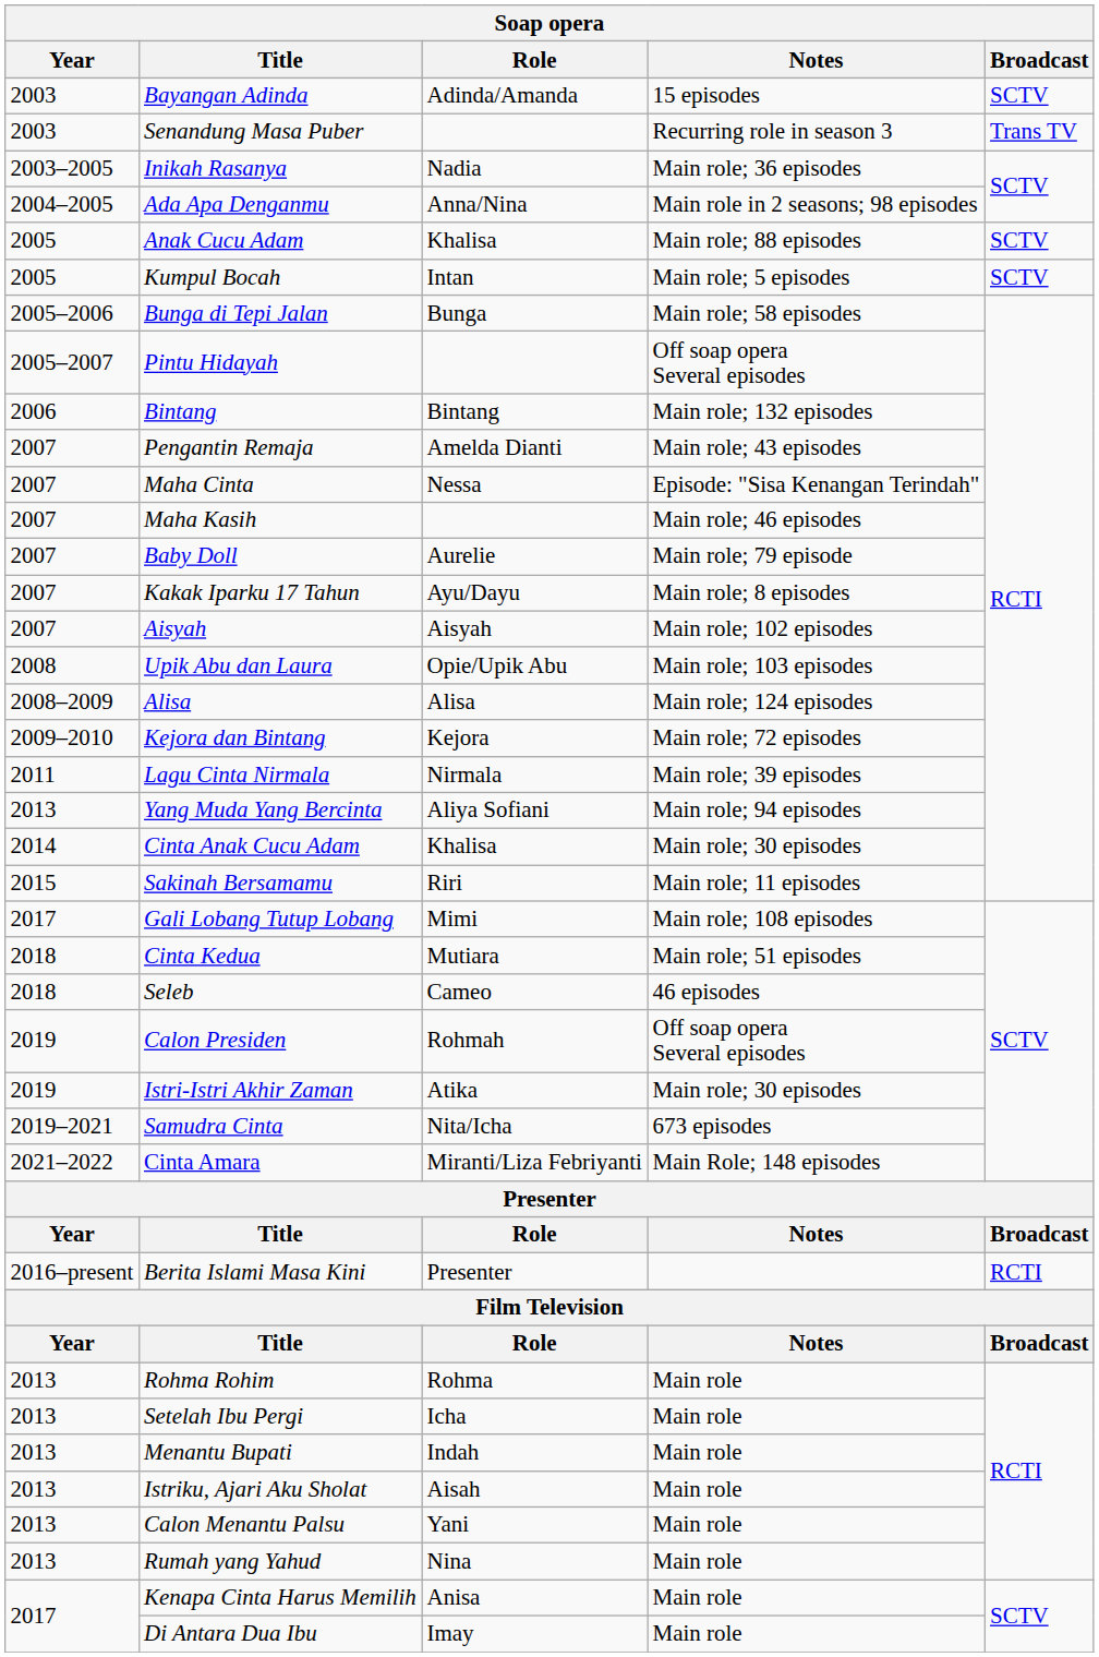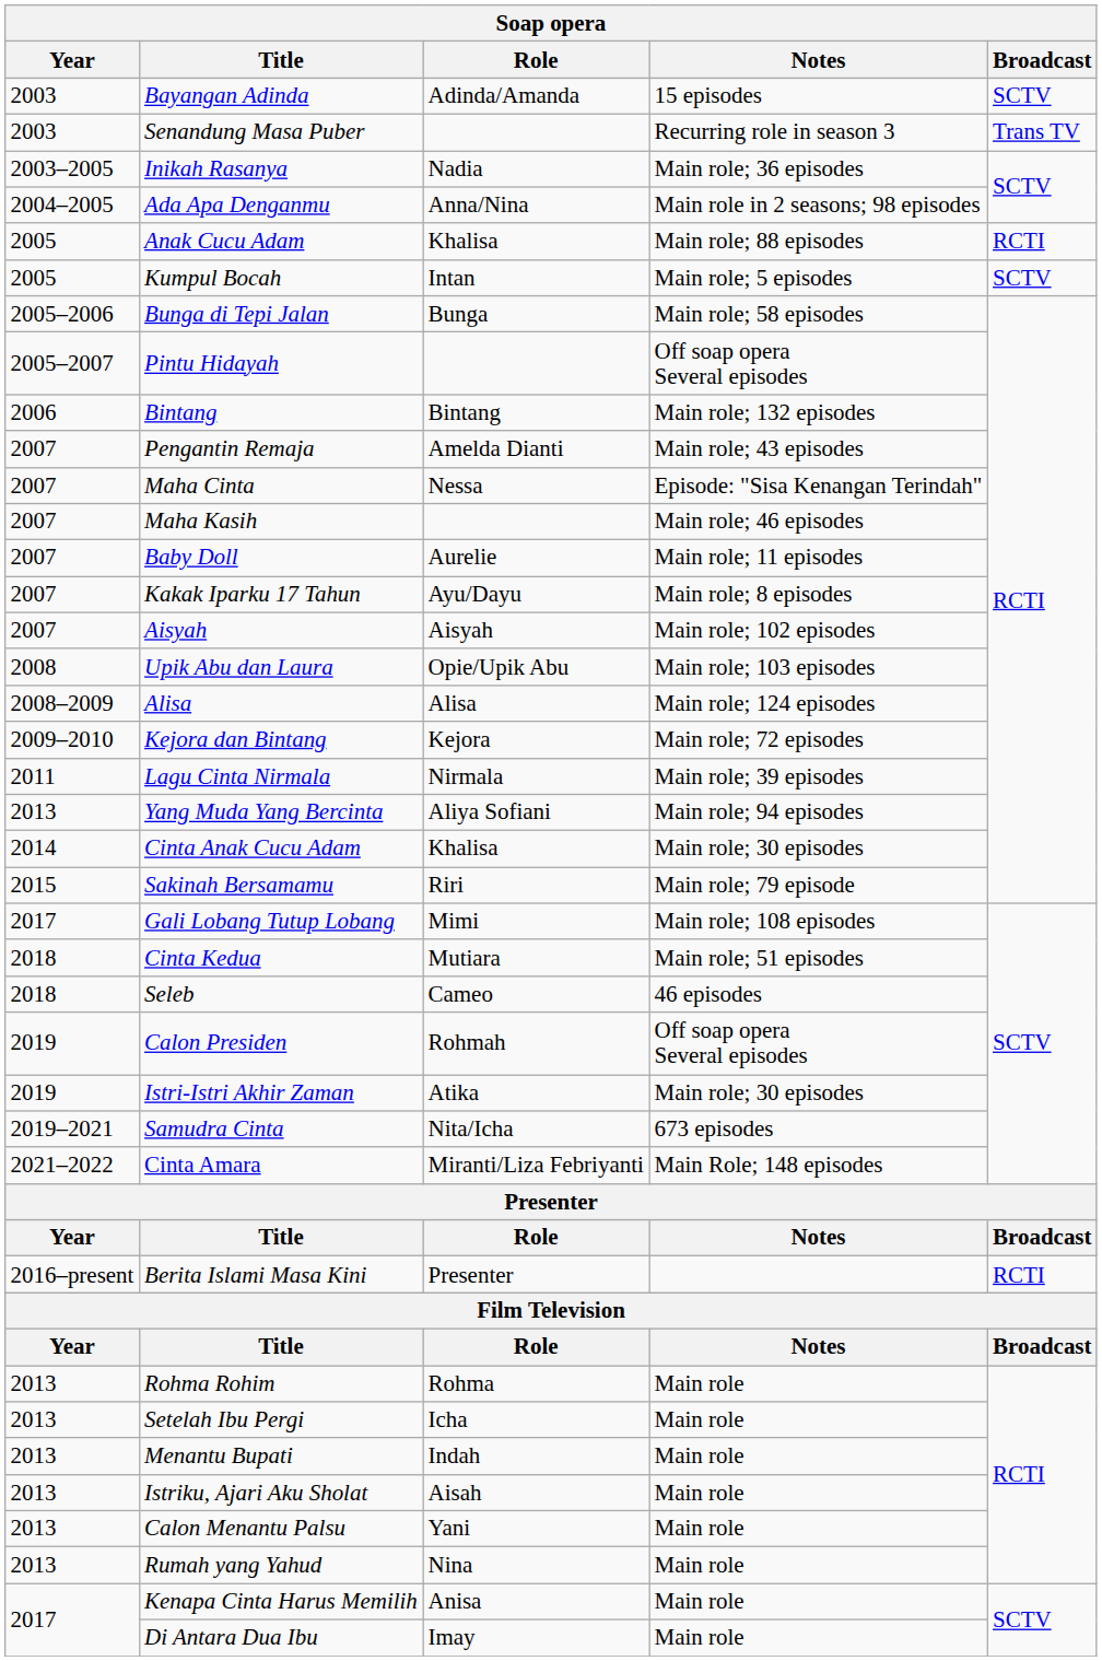 <table class="wikitable sortable">
 <tr>
 <th colspan="5">Soap opera</th>
 </tr>
 <tr bgcolor="#CCCCCC" align="center">
 <th>Year</th>
 <th>Title</th>
 <th>Role</th>
 <th>Notes</th>
 <th>Broadcast</th>
 </tr>
 <tr>
 <td>2003</td>
 <td><em><a href='#'>Bayangan Adinda</a></em></td>
 <td>Adinda/Amanda</td>
 <td>15 episodes</td>
 <td><a href='#'>SCTV</a></td>
 </tr>
 <tr>
 <td>2003</td>
 <td><em>Senandung Masa Puber</em></td>
 <td></td>
 <td>Recurring role in season 3</td>
 <td><a href='#'>Trans TV</a></td>
 </tr>
 <tr>
 <td>2003–2005</td>
 <td><em><a href='#'>Inikah Rasanya</a></em></td>
 <td>Nadia</td>
 <td>Main role; 36 episodes</td>
 <td rowspan="2"><a href='#'>SCTV</a></td>
 </tr>
 <tr>
 <td>2004–2005</td>
 <td><em><a href='#'>Ada Apa Denganmu</a></em></td>
 <td>Anna/Nina</td>
 <td>Main role in 2 seasons; 98 episodes</td>
 </tr>
 <tr>
 <td>2005</td>
 <td><em><a href='#'>Anak Cucu Adam</a></em></td>
 <td>Khalisa</td>
 <td>Main role; 88 episodes</td>
-<td><a href='#'>SCTV</a></td>
+<td><a href='#'>RCTI</a></td>
 </tr>
 <tr>
 <td>2005</td>
 <td><em>Kumpul Bocah</em></td>
 <td>Intan</td>
 <td>Main role; 5 episodes</td>
 <td><a href='#'>SCTV</a></td>
 </tr>
 <tr>
 <td>2005–2006</td>
 <td><em><a href='#'>Bunga di Tepi Jalan</a></em></td>
 <td>Bunga</td>
 <td>Main role; 58 episodes</td>
 <td rowspan="16"><a href='#'>RCTI</a></td>
 </tr>
 <tr>
 <td>2005–2007</td>
 <td><em><a href='#'>Pintu Hidayah</a></em></td>
 <td></td>
 <td>Off soap opera<br>Several episodes</td>
 </tr>
 <tr>
 <td>2006</td>
 <td><em><a href='#'>Bintang</a></em></td>
 <td>Bintang</td>
 <td>Main role; 132 episodes</td>
 </tr>
 <tr>
 <td>2007</td>
 <td><em>Pengantin Remaja</em></td>
 <td>Amelda Dianti</td>
 <td>Main role; 43 episodes</td>
 </tr>
 <tr>
 <td>2007</td>
 <td><em>Maha Cinta</em></td>
 <td>Nessa</td>
 <td>Episode: "Sisa Kenangan Terindah"</td>
 </tr>
 <tr>
 <td>2007</td>
 <td><em>Maha Kasih</em></td>
 <td></td>
 <td>Main role; 46 episodes</td>
 </tr>
 <tr>
 <td>2007</td>
 <td><em><a href='#'>Baby Doll</a></em></td>
 <td>Aurelie</td>
-<td>Main role; 79 episode</td>
+<td>Main role; 11 episodes</td>
 </tr>
 <tr>
 <td>2007</td>
 <td><em>Kakak Iparku 17 Tahun</em></td>
 <td>Ayu/Dayu</td>
 <td>Main role; 8 episodes</td>
 </tr>
 <tr>
 <td>2007</td>
 <td><em><a href='#'>Aisyah</a></em></td>
 <td>Aisyah</td>
 <td>Main role; 102 episodes</td>
 </tr>
 <tr>
 <td>2008</td>
 <td><em><a href='#'>Upik Abu dan Laura</a></em></td>
 <td>Opie/Upik Abu</td>
 <td>Main role; 103 episodes</td>
 </tr>
 <tr>
 <td>2008–2009</td>
 <td><em><a href='#'>Alisa</a></em></td>
 <td>Alisa</td>
 <td>Main role; 124 episodes</td>
 </tr>
 <tr>
 <td>2009–2010</td>
 <td><em><a href='#'>Kejora dan Bintang</a></em></td>
 <td>Kejora</td>
 <td>Main role; 72 episodes</td>
 </tr>
 <tr>
 <td>2011</td>
 <td><em><a href='#'>Lagu Cinta Nirmala</a></em></td>
 <td>Nirmala</td>
 <td>Main role; 39 episodes</td>
 </tr>
 <tr>
 <td>2013</td>
 <td><em><a href='#'>Yang Muda Yang Bercinta</a></em></td>
 <td>Aliya Sofiani</td>
 <td>Main role; 94 episodes</td>
 </tr>
 <tr>
 <td>2014</td>
 <td><em><a href='#'>Cinta Anak Cucu Adam</a></em></td>
 <td>Khalisa</td>
 <td>Main role; 30 episodes</td>
 </tr>
 <tr>
 <td>2015</td>
 <td><em><a href='#'>Sakinah Bersamamu</a></em></td>
 <td>Riri</td>
-<td>Main role; 11 episodes</td>
+<td>Main role; 79 episode</td>
 </tr>
 <tr>
 <td>2017</td>
 <td><em><a href='#'>Gali Lobang Tutup Lobang</a></em></td>
 <td>Mimi</td>
 <td>Main role; 108 episodes</td>
 <td rowspan="7"><a href='#'>SCTV</a></td>
 </tr>
 <tr>
 <td>2018</td>
 <td><em><a href='#'>Cinta Kedua</a></em></td>
 <td>Mutiara</td>
 <td>Main role; 51 episodes</td>
 </tr>
 <tr>
 <td>2018</td>
 <td><em>Seleb</em></td>
 <td>Cameo</td>
 <td>46 episodes</td>
 </tr>
 <tr>
 <td>2019</td>
 <td><em><a href='#'>Calon Presiden</a></em></td>
 <td>Rohmah</td>
 <td>Off soap opera<br>Several episodes</td>
 </tr>
 <tr>
 <td>2019</td>
 <td><em><a href='#'>Istri-Istri Akhir Zaman</a></em></td>
 <td>Atika</td>
 <td>Main role; 30 episodes</td>
 </tr>
 <tr>
 <td>2019–2021</td>
 <td><em><a href='#'>Samudra Cinta</a></em></td>
 <td>Nita/Icha</td>
 <td>673 episodes</td>
 </tr>
 <tr>
 <td>2021–2022</td>
 <td><a href='#'>Cinta Amara</a></td>
 <td>Miranti/Liza Febriyanti</td>
 <td>Main Role; 148 episodes</td>
 </tr>
 <tr bgcolor="#CCCCCC" align="center">
 <th colspan="5">Presenter</th>
 </tr>
 <tr bgcolor="#CCCCCC" align="center">
 <th>Year</th>
 <th>Title</th>
 <th>Role</th>
 <th>Notes</th>
 <th>Broadcast</th>
 </tr>
 <tr>
 <td>2016–present</td>
 <td><em>Berita Islami Masa Kini</em></td>
 <td>Presenter</td>
 <td></td>
 <td><a href='#'>RCTI</a></td>
 </tr>
 <tr bgcolor="#CCCCCC" align="center">
 <th colspan="5">Film Television</th>
 </tr>
 <tr bgcolor="#CCCCCC" align="center">
 <th>Year</th>
 <th>Title</th>
 <th>Role</th>
 <th>Notes</th>
 <th>Broadcast</th>
 </tr>
 <tr>
 <td>2013</td>
 <td><em>Rohma Rohim</em></td>
 <td>Rohma</td>
 <td>Main role</td>
 <td rowspan="6"><a href='#'>RCTI</a></td>
 </tr>
 <tr>
 <td>2013</td>
 <td><em>Setelah Ibu Pergi</em></td>
 <td>Icha</td>
 <td>Main role</td>
 </tr>
 <tr>
 <td>2013</td>
 <td><em>Menantu Bupati</em></td>
 <td>Indah</td>
 <td>Main role</td>
 </tr>
 <tr>
 <td>2013</td>
 <td><em>Istriku, Ajari Aku Sholat</em></td>
 <td>Aisah</td>
 <td>Main role</td>
 </tr>
 <tr>
 <td>2013</td>
 <td><em>Calon Menantu Palsu</em></td>
 <td>Yani</td>
 <td>Main role</td>
 </tr>
 <tr>
 <td>2013</td>
 <td><em>Rumah yang Yahud</em></td>
 <td>Nina</td>
 <td>Main role</td>
 </tr>
 <tr>
 <td rowspan="2">2017</td>
 <td><em>Kenapa Cinta Harus Memilih</em></td>
 <td>Anisa</td>
 <td>Main role</td>
 <td rowspan="2"><a href='#'>SCTV</a></td>
 </tr>
 <tr>
 <td><em>Di Antara Dua Ibu</em></td>
 <td>Imay</td>
 <td>Main role</td>
 </tr>
 <tr>
 </tr>
 </table>
